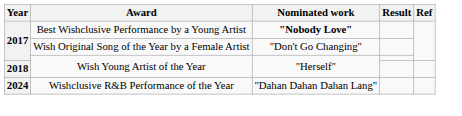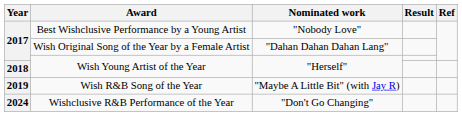 <table class="wikitable sortable" style=text-align:center>
 <tr>
 <th>Year</th>
 <th>Award</th>
 <th>Nominated work</th>
 <th>Result</th>
 <th>Ref</th>
 </tr>
 <tr>
 <th rowspan="3">2017</th>
 <td>Best Wishclusive Performance by a Young Artist</td>
-<td align=center><strong>"Nobody Love"</strong></td>
+<td align=center>"Nobody Love"</td>
 <td></td>
 <td rowspan="3"></td>
 </tr>
 <tr>
 <td>Wish Original Song of the Year by a Female Artist</td>
-<td align=center>"Don't Go Changing"</td>
+<td align=center>"Dahan Dahan Dahan Lang"</td>
 <td></td>
 </tr>
 <tr>
 <td rowspan="2">Wish Young Artist of the Year</td>
 <td align=center rowspan="2">"Herself"</td>
 <td></td>
 </tr>
 <tr>
 <th>2018</th>
 <td></td>
 <td></td>
 </tr>
 <tr>
+<th>2019</th>
+<td>Wish R&B Song of the Year</td>
+<td align=center>"Maybe A Little Bit" (with <a href='#'>Jay R</a>)</td>
+<td></td>
+<td></td>
+</tr>
+<tr>
 <th>2024</th>
 <td>Wishclusive R&B Performance of the Year</td>
-<td align=center>"Dahan Dahan Dahan Lang"</td>
+<td align=center>"Don't Go Changing"</td>
 <td></td>
 <td></td>
 </tr>
 </table>
